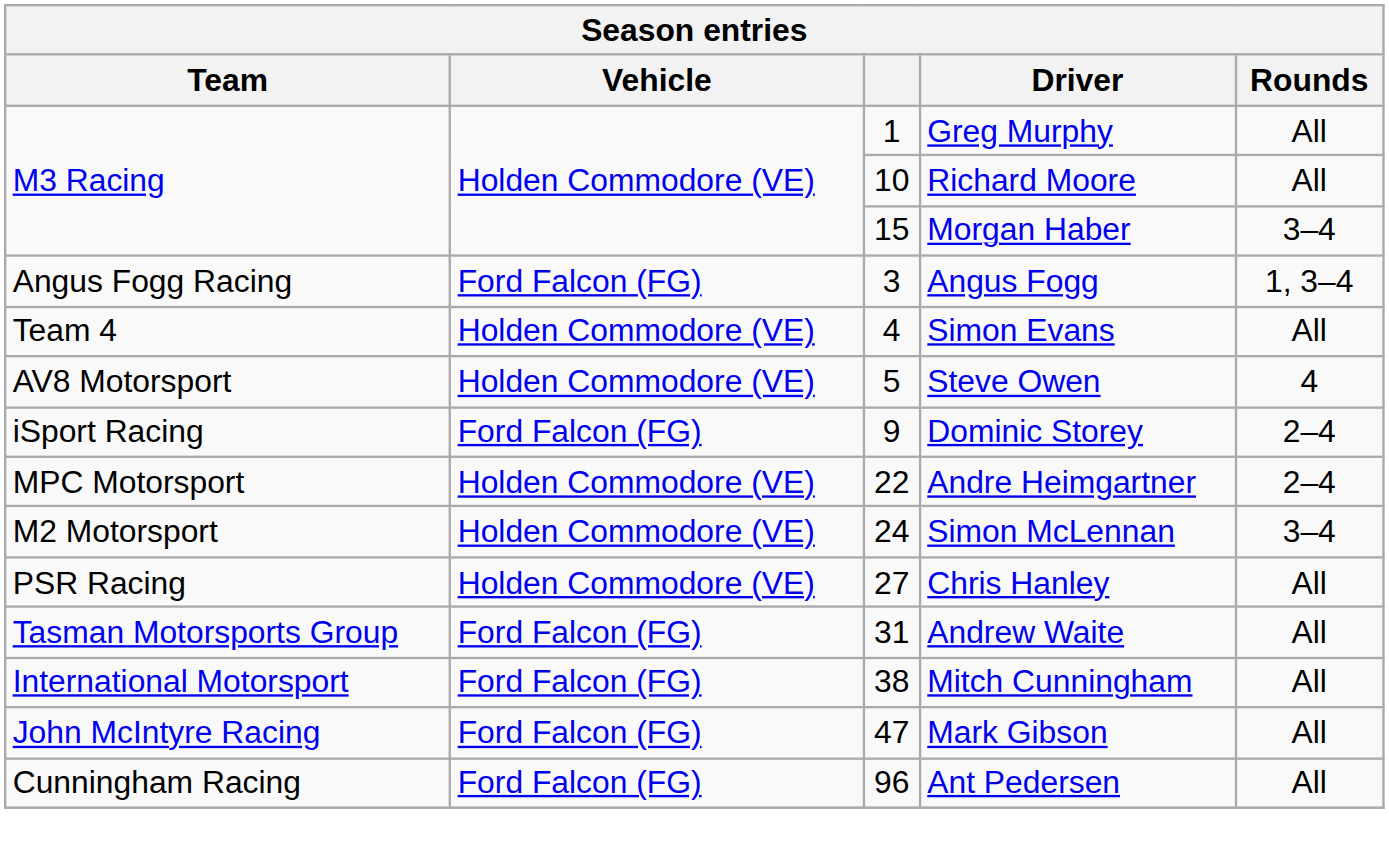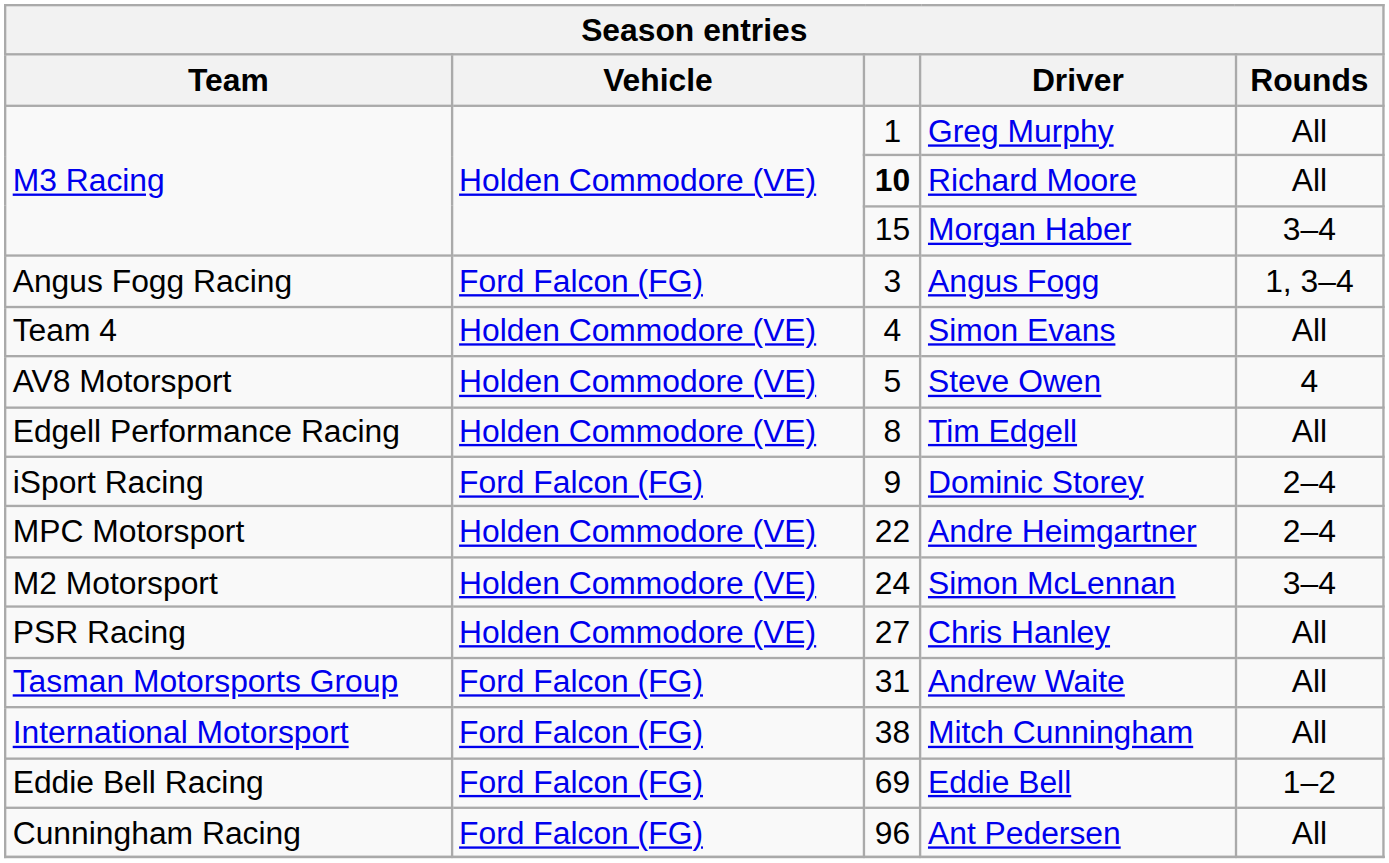 <table class="wikitable" width=57.5% style="font-size: 85%; max-width: 590px">
 <tr>
 <th colspan="5">Season entries</th>
 </tr>
 <tr>
 <th>Team</th>
 <th>Vehicle</th>
 <th valign="middle"></th>
 <th>Driver</th>
 <th>Rounds</th>
 </tr>
 <tr>
 <td rowspan="3"><a href='#'>M3 Racing</a></td>
 <td rowspan="3"><a href='#'>Holden Commodore (VE)</a></td>
 <td align="middle">1</td>
 <td> <a href='#'>Greg Murphy</a></td>
 <td align="center">All</td>
 </tr>
 <tr>
-<td align="middle">10</td>
+<td align="middle"><strong>10</strong></td>
 <td> <a href='#'>Richard Moore</a></td>
 <td align="center">All</td>
 </tr>
 <tr>
 <td align="middle">15</td>
 <td> <a href='#'>Morgan Haber</a></td>
 <td align="center">3–4</td>
 </tr>
 <tr>
 <td>Angus Fogg Racing</td>
 <td><a href='#'>Ford Falcon (FG)</a></td>
 <td align="middle">3</td>
 <td> <a href='#'>Angus Fogg</a></td>
 <td align="center">1, 3–4</td>
 </tr>
 <tr>
 <td>Team 4</td>
 <td><a href='#'>Holden Commodore (VE)</a></td>
 <td align="middle">4</td>
 <td> <a href='#'>Simon Evans</a></td>
 <td align="center">All</td>
 </tr>
 <tr>
 <td>AV8 Motorsport</td>
 <td><a href='#'>Holden Commodore (VE)</a></td>
 <td align="center">5</td>
 <td> <a href='#'>Steve Owen</a></td>
 <td align="center">4</td>
+</tr>
+<tr>
+<td>Edgell Performance Racing</td>
+<td><a href='#'>Holden Commodore (VE)</a></td>
+<td align="middle">8</td>
+<td> <a href='#'>Tim Edgell</a></td>
+<td align="center">All</td>
 </tr>
 <tr>
 <td>iSport Racing</td>
 <td><a href='#'>Ford Falcon (FG)</a></td>
 <td align="middle">9</td>
 <td> <a href='#'>Dominic Storey</a></td>
 <td align="center">2–4</td>
 </tr>
 <tr>
 <td>MPC Motorsport</td>
 <td><a href='#'>Holden Commodore (VE)</a></td>
 <td align="middle">22</td>
 <td> <a href='#'>Andre Heimgartner</a></td>
 <td align="center">2–4</td>
 </tr>
 <tr>
 <td>M2 Motorsport</td>
 <td><a href='#'>Holden Commodore (VE)</a></td>
 <td align="middle">24</td>
 <td> <a href='#'>Simon McLennan</a></td>
 <td align="center">3–4</td>
 </tr>
 <tr>
 <td>PSR Racing</td>
 <td><a href='#'>Holden Commodore (VE)</a></td>
 <td align="center">27</td>
 <td> <a href='#'>Chris Hanley</a></td>
 <td align="center">All</td>
 </tr>
 <tr>
 <td><a href='#'>Tasman Motorsports Group</a></td>
 <td><a href='#'>Ford Falcon (FG)</a></td>
 <td align="middle">31</td>
 <td> <a href='#'>Andrew Waite</a></td>
 <td align="center">All</td>
 </tr>
 <tr>
 <td><a href='#'>International Motorsport</a></td>
 <td><a href='#'>Ford Falcon (FG)</a></td>
 <td align="middle">38</td>
 <td> <a href='#'>Mitch Cunningham</a></td>
 <td align="center">All</td>
 </tr>
 <tr>
-<td><a href='#'>John McIntyre Racing</a></td>
+<td>Eddie Bell Racing</td>
 <td><a href='#'>Ford Falcon (FG)</a></td>
-<td align="middle">47</td>
-<td> <a href='#'>Mark Gibson</a></td>
-<td align="center">All</td>
+<td align="middle">69</td>
+<td> <a href='#'>Eddie Bell</a></td>
+<td align="center">1–2</td>
 </tr>
 <tr>
 <td>Cunningham Racing</td>
 <td><a href='#'>Ford Falcon (FG)</a></td>
 <td align="middle">96</td>
 <td> <a href='#'>Ant Pedersen</a></td>
 <td align="center">All</td>
 </tr>
 <tr>
 </tr>
 </table>
